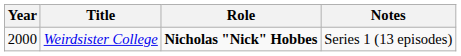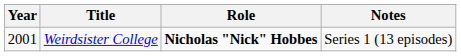 <table class="wikitable sortable">
 <tr>
 <th>Year</th>
 <th>Title</th>
 <th>Role</th>
 <th class="unsortable">Notes</th>
 </tr>
 <tr>
-<td>2000</td>
+<td>2001</td>
 <td><em><a href='#'>Weirdsister College</a></em></td>
 <td><strong>Nicholas "Nick" Hobbes</strong></td>
 <td>Series 1 (13 episodes)</td>
 </tr>
 </table>
